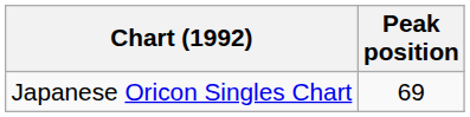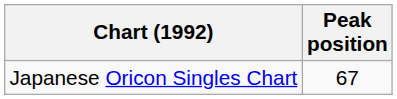 <table class="wikitable">
 <tr>
 <th>Chart (1992)</th>
 <th>Peak<br>position</th>
 </tr>
 <tr>
 <td>Japanese <a href='#'>Oricon Singles Chart</a></td>
-<td align="center">69</td>
+<td align="center">67</td>
 </tr>
 </table>
